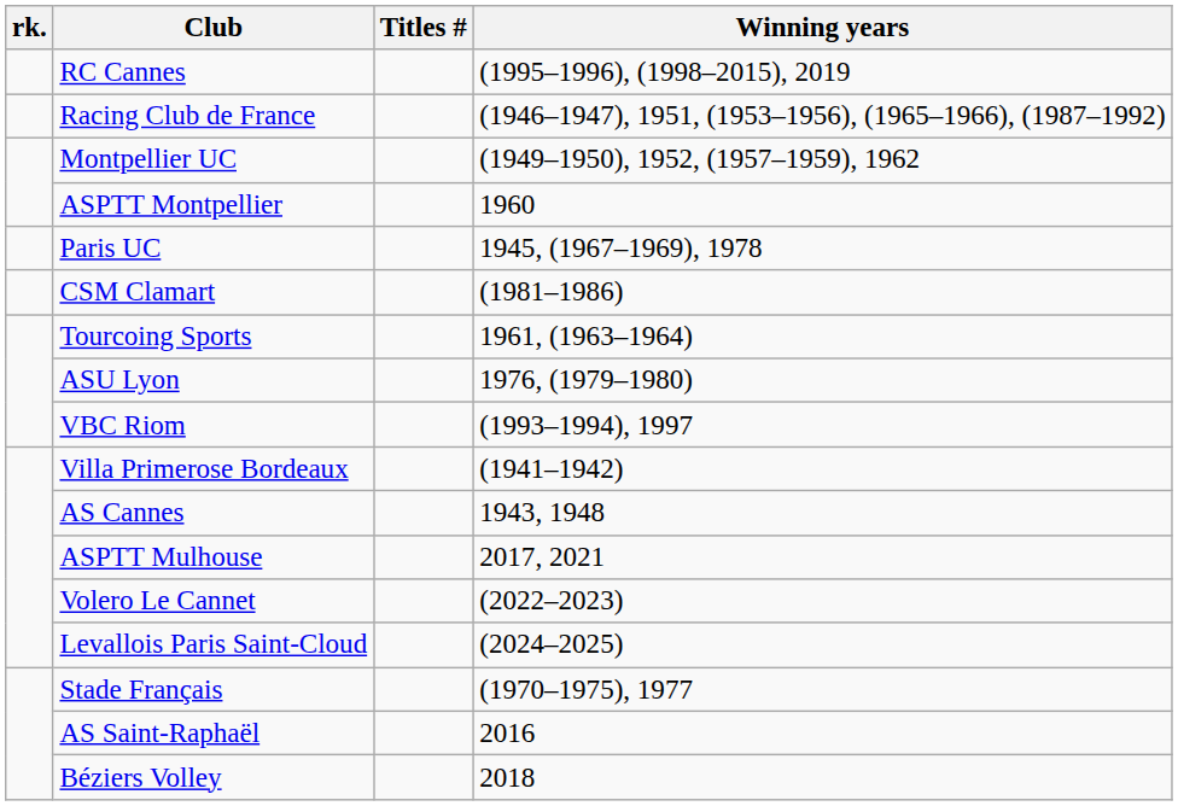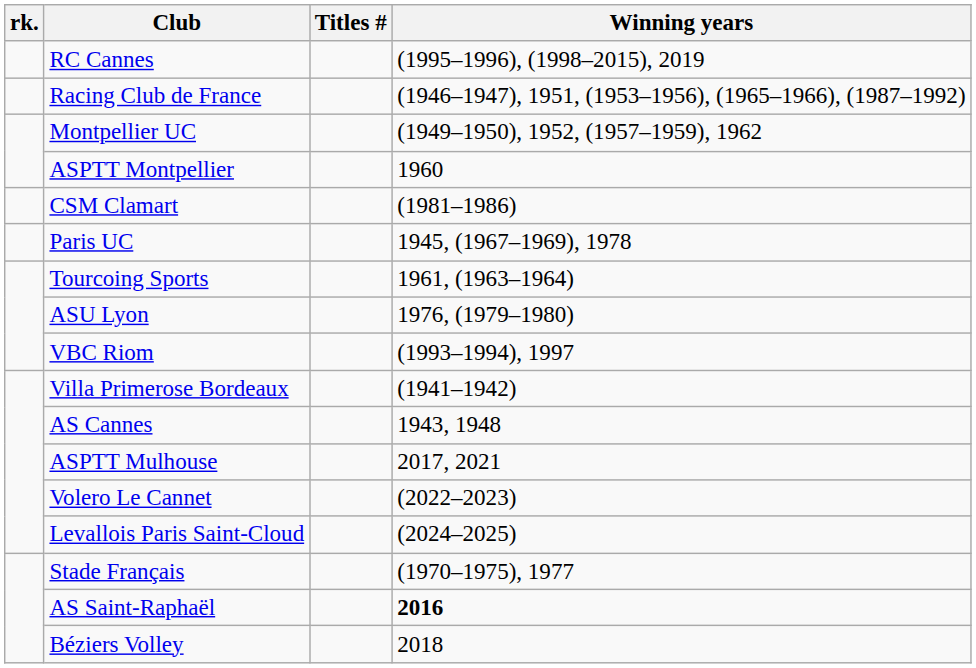 <table class="wikitable">
 <tr>
 <th scope="col">rk.</th>
 <th scope="col">Club</th>
 <th scope="col">Titles #</th>
 <th scope="col">Winning years</th>
 </tr>
 <tr>
 <td></td>
 <td><a href='#'>RC Cannes</a></td>
 <td></td>
 <td>(1995–1996), (1998–2015), 2019</td>
 </tr>
 <tr>
 <td></td>
 <td><a href='#'>Racing Club de France</a></td>
 <td></td>
 <td>(1946–1947), 1951, (1953–1956), (1965–1966), (1987–1992)</td>
 </tr>
 <tr>
 <td rowspan="2"></td>
 <td><a href='#'>Montpellier UC</a></td>
 <td></td>
 <td>(1949–1950), 1952, (1957–1959), 1962</td>
 </tr>
 <tr>
 <td><a href='#'>ASPTT Montpellier</a></td>
 <td></td>
 <td>1960</td>
 </tr>
 <tr>
 <td></td>
+<td><a href='#'>CSM Clamart</a></td>
+<td></td>
+<td>(1981–1986)</td>
+</tr>
+<tr>
+<td></td>
 <td><a href='#'>Paris UC</a></td>
 <td></td>
 <td>1945, (1967–1969), 1978</td>
-</tr>
-<tr>
-<td></td>
-<td><a href='#'>CSM Clamart</a></td>
-<td></td>
-<td>(1981–1986)</td>
 </tr>
 <tr>
 <td rowspan="3"></td>
 <td><a href='#'>Tourcoing Sports</a></td>
 <td></td>
 <td>1961, (1963–1964)</td>
 </tr>
 <tr>
 <td><a href='#'>ASU Lyon</a></td>
 <td></td>
 <td>1976, (1979–1980)</td>
 </tr>
 <tr>
 <td><a href='#'>VBC Riom</a></td>
 <td></td>
 <td>(1993–1994), 1997</td>
 </tr>
 <tr>
 <td rowspan="5"></td>
 <td><a href='#'>Villa Primerose Bordeaux</a></td>
 <td></td>
 <td>(1941–1942)</td>
 </tr>
 <tr>
 <td><a href='#'>AS Cannes</a></td>
 <td></td>
 <td>1943, 1948</td>
 </tr>
 <tr>
 <td><a href='#'>ASPTT Mulhouse</a></td>
 <td></td>
 <td>2017, 2021</td>
 </tr>
 <tr>
 <td><a href='#'>Volero Le Cannet</a></td>
 <td></td>
 <td>(2022–2023)</td>
 </tr>
 <tr>
 <td><a href='#'>Levallois Paris Saint-Cloud</a></td>
 <td></td>
 <td>(2024–2025)</td>
 </tr>
 <tr>
 <td rowspan="3"></td>
 <td><a href='#'>Stade Français</a></td>
 <td></td>
 <td>(1970–1975), 1977</td>
 </tr>
 <tr>
 <td><a href='#'>AS Saint-Raphaël</a></td>
 <td></td>
-<td>2016</td>
+<td><strong>2016</strong></td>
 </tr>
 <tr>
 <td><a href='#'>Béziers Volley</a></td>
 <td></td>
 <td>2018</td>
 </tr>
 </table>
